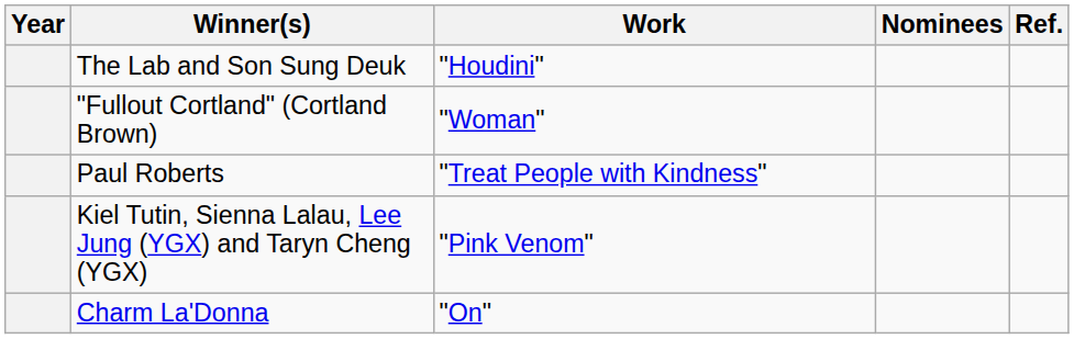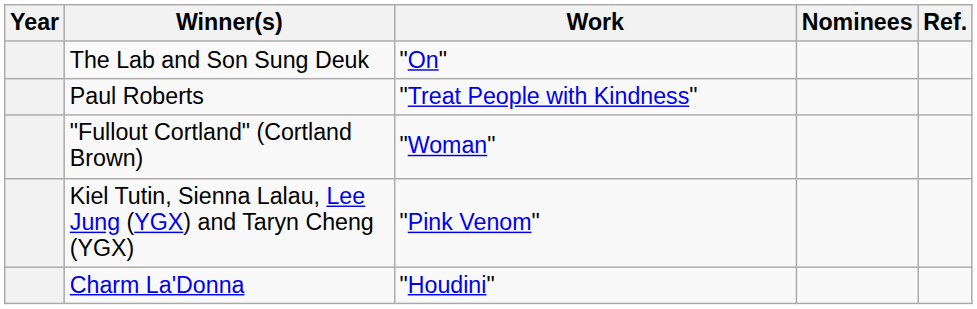 <table class="wikitable sortable">
 <tr>
 <th scope="col" style="width:5px;">Year</th>
 <th scope="col" style="width:220px;">Winner(s)</th>
 <th scope="col" style="width:270px;">Work</th>
 <th scope="col" class="unsortable">Nominees</th>
 <th scope="col" class="unsortable">Ref.</th>
 </tr>
 <tr>
 <th scope="row"></th>
 <td>The Lab and Son Sung Deuk</td>
-<td>"<a href='#'>Houdini</a>" </td>
+<td>"<a href='#'>On</a>" </td>
+<td></td>
+<td align="center"></td>
+</tr>
+<tr>
+<th scope="row"></th>
+<td>Paul Roberts</td>
+<td>"<a href='#'>Treat People with Kindness</a>" </td>
 <td></td>
 <td align="center"></td>
 </tr>
 <tr>
 <th scope="row"></th>
 <td>"Fullout Cortland" (Cortland Brown)</td>
 <td>"<a href='#'>Woman</a>" </td>
-<td></td>
-<td align="center"></td>
-</tr>
-<tr>
-<th scope="row"></th>
-<td>Paul Roberts</td>
-<td>"<a href='#'>Treat People with Kindness</a>" </td>
 <td></td>
 <td align="center"></td>
 </tr>
 <tr>
 <th scope="row"></th>
 <td>Kiel Tutin, Sienna Lalau, <a href='#'>Lee Jung</a> (<a href='#'>YGX</a>) and Taryn Cheng (YGX)</td>
 <td>"<a href='#'>Pink Venom</a>" </td>
 <td></td>
 <td align="center"></td>
 </tr>
 <tr>
 <th scope="row"></th>
 <td><a href='#'>Charm La'Donna</a></td>
-<td>"<a href='#'>On</a>" </td>
+<td>"<a href='#'>Houdini</a>" </td>
 <td></td>
 <td align="center"></td>
 </tr>
 </table>
